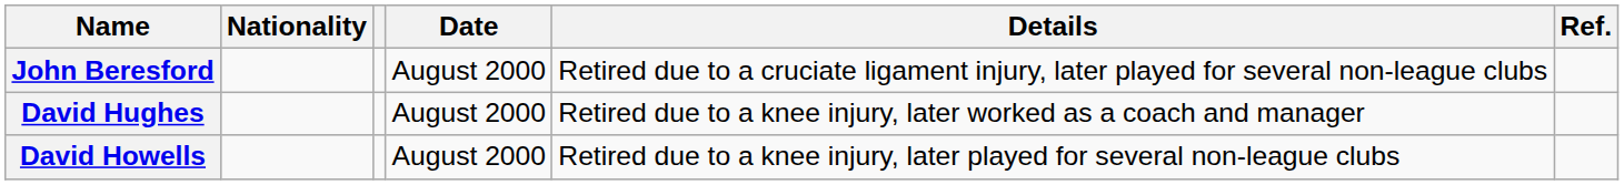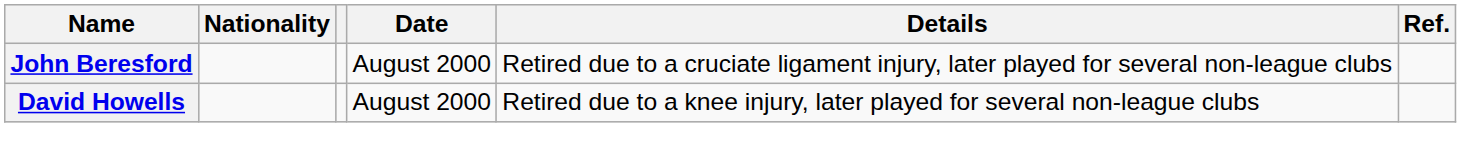 <table class="wikitable plainrowheaders">
 <tr>
 <th scope="col">Name</th>
 <th scope="col">Nationality</th>
 <th scope="col"></th>
 <th scope="col">Date</th>
 <th scope="col">Details</th>
 <th scope="col">Ref.</th>
 </tr>
 <tr>
 <th scope="row"><a href='#'>John Beresford</a></th>
 <td></td>
 <td align="center"></td>
 <td>August 2000</td>
 <td>Retired due to a cruciate ligament injury, later played for several non-league clubs</td>
 <td align="center"></td>
 </tr>
 <tr>
-<th scope="row"><a href='#'>David Hughes</a></th>
-<td></td>
-<td align="center"></td>
-<td>August 2000</td>
-<td>Retired due to a knee injury, later worked as a coach and manager</td>
-<td align="center"></td>
-</tr>
-<tr>
 <th scope="row"><a href='#'>David Howells</a></th>
 <td></td>
 <td align="center"></td>
 <td>August 2000</td>
 <td>Retired due to a knee injury, later played for several non-league clubs</td>
 <td align="center"></td>
 </tr>
 </table>
